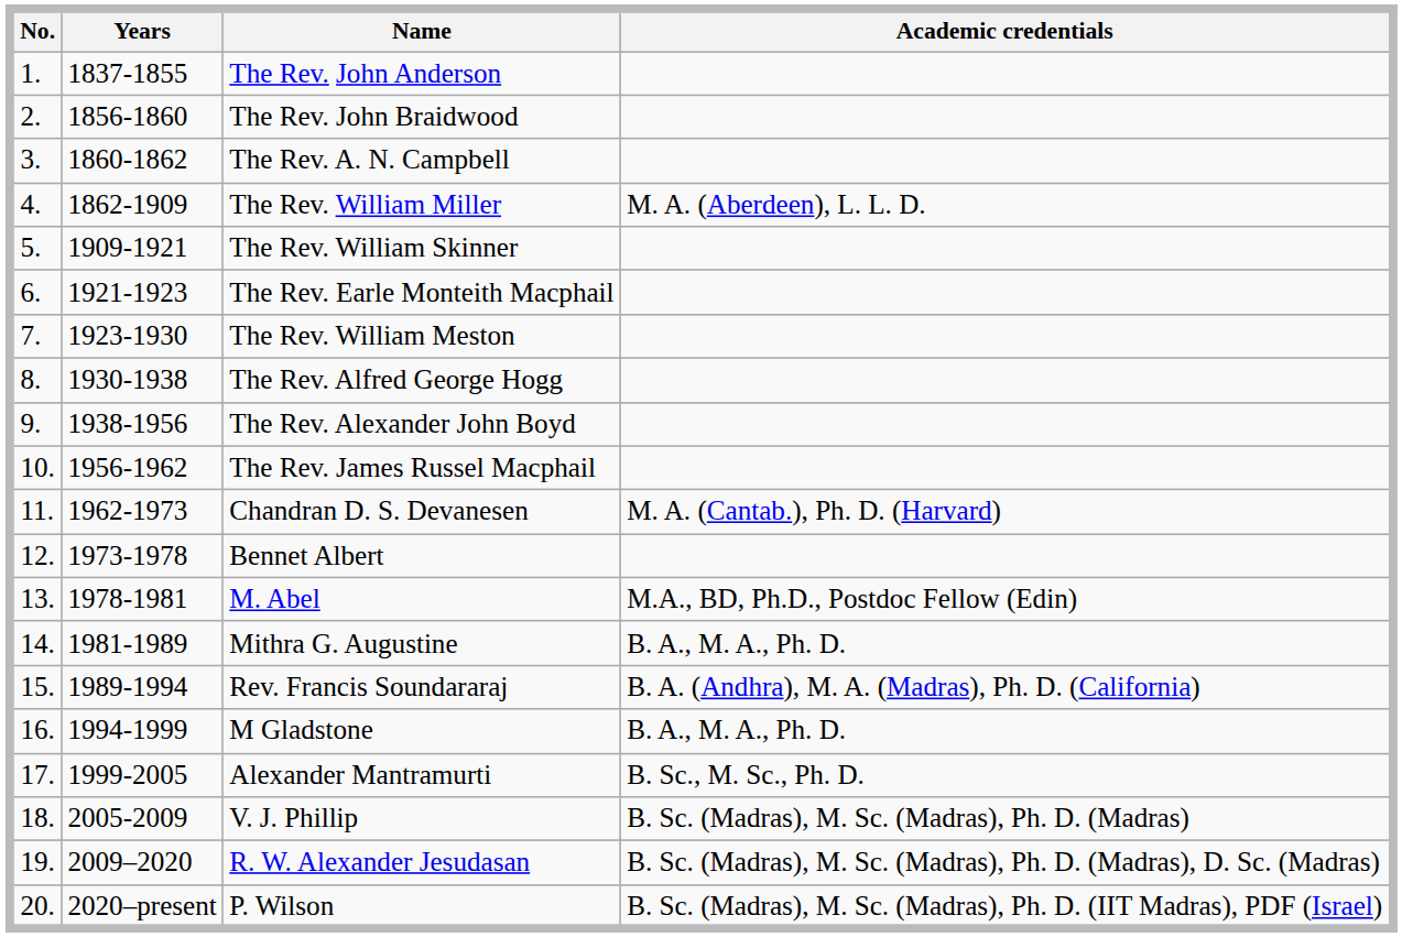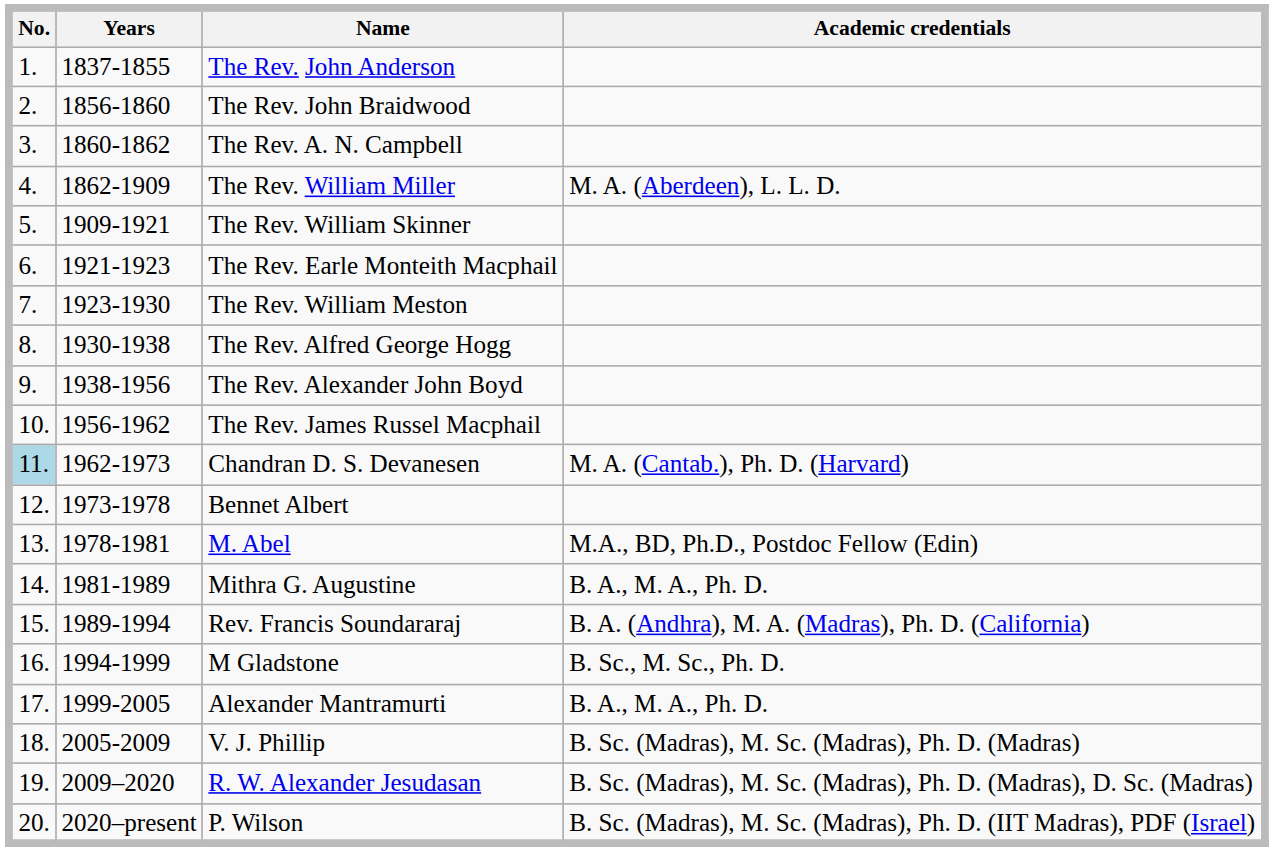 <table class="wikitable" style="border: 5px solid #BBB; margin: .96em 0 0 .9em;">
 <tr style="font-size: 86%;">
 <th>No.</th>
 <th>Years</th>
 <th>Name</th>
 <th>Academic credentials</th>
 </tr>
 <tr>
 <td>1.</td>
 <td>1837-1855</td>
 <td><a href='#'>The Rev.</a> <a href='#'>John Anderson</a></td>
 <td></td>
 </tr>
 <tr>
 <td>2.</td>
 <td>1856-1860</td>
 <td>The Rev. John Braidwood</td>
 <td></td>
 </tr>
 <tr>
 <td>3.</td>
 <td>1860-1862</td>
 <td>The Rev. A. N. Campbell</td>
 <td></td>
 </tr>
 <tr>
 <td>4.</td>
 <td>1862-1909</td>
 <td>The Rev. <a href='#'>William Miller</a></td>
 <td>M. A. (<a href='#'>Aberdeen</a>), L. L. D.</td>
 </tr>
 <tr>
 <td>5.</td>
 <td>1909-1921</td>
 <td>The Rev. William Skinner</td>
 <td></td>
 </tr>
 <tr>
 <td>6.</td>
 <td>1921-1923</td>
 <td>The Rev. Earle Monteith Macphail</td>
 <td></td>
 </tr>
 <tr>
 <td>7.</td>
 <td>1923-1930</td>
 <td>The Rev. William Meston</td>
 <td></td>
 </tr>
 <tr>
 <td>8.</td>
 <td>1930-1938</td>
 <td>The Rev. Alfred George Hogg</td>
 <td></td>
 </tr>
 <tr>
 <td>9.</td>
 <td>1938-1956</td>
 <td>The Rev. Alexander John Boyd</td>
 <td></td>
 </tr>
 <tr>
 <td>10.</td>
 <td>1956-1962</td>
 <td>The Rev. James Russel Macphail</td>
 <td></td>
 </tr>
 <tr>
-<td>11.</td>
+<td style="background: lightblue;">11.</td>
 <td>1962-1973</td>
 <td>Chandran D. S. Devanesen</td>
 <td>M. A. (<a href='#'>Cantab.</a>), Ph. D. (<a href='#'>Harvard</a>)</td>
 </tr>
 <tr>
 <td>12.</td>
 <td>1973-1978</td>
 <td>Bennet Albert</td>
 <td></td>
 </tr>
 <tr>
 <td>13.</td>
 <td>1978-1981</td>
 <td><a href='#'>M. Abel</a></td>
 <td>M.A., BD, Ph.D., Postdoc Fellow (Edin)</td>
 </tr>
 <tr>
 <td>14.</td>
 <td>1981-1989</td>
 <td>Mithra G. Augustine</td>
 <td>B. A., M. A., Ph. D.</td>
 </tr>
 <tr>
 <td>15.</td>
 <td>1989-1994</td>
 <td>Rev. Francis Soundararaj</td>
 <td>B. A. (<a href='#'>Andhra</a>), M. A. (<a href='#'>Madras</a>), Ph. D. (<a href='#'>California</a>)</td>
 </tr>
 <tr>
 <td>16.</td>
 <td>1994-1999</td>
 <td>M Gladstone</td>
-<td>B. A., M. A., Ph. D.</td>
+<td>B. Sc., M. Sc., Ph. D.</td>
 </tr>
 <tr>
 <td>17.</td>
 <td>1999-2005</td>
 <td>Alexander Mantramurti</td>
-<td>B. Sc., M. Sc., Ph. D.</td>
+<td>B. A., M. A., Ph. D.</td>
 </tr>
 <tr>
 <td>18.</td>
 <td>2005-2009</td>
 <td>V. J. Phillip</td>
 <td>B. Sc. (Madras), M. Sc. (Madras), Ph. D. (Madras)</td>
 </tr>
 <tr>
 <td>19.</td>
 <td>2009–2020</td>
 <td><a href='#'>R. W. Alexander Jesudasan</a></td>
 <td>B. Sc. (Madras), M. Sc. (Madras), Ph. D. (Madras), D. Sc. (Madras)</td>
 </tr>
 <tr>
 <td>20.</td>
 <td>2020–present</td>
 <td>P. Wilson</td>
 <td>B. Sc. (Madras), M. Sc. (Madras), Ph. D. (IIT Madras), PDF (<a href='#'>Israel</a>)</td>
 </tr>
 <tr>
 </tr>
 </table>
